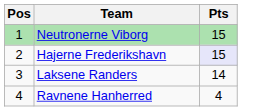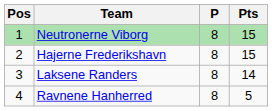 <table class="wikitable" style="font-size: 100%">
 <tr>
 <th width=20>Pos</th>
 <th width=200>Team</th>
+<th width=30>P</th>
 <th width=40>Pts</th>
 </tr>
 <tr align=center style="background:#ACE1AF;">
 <td>1</td>
 <td align="left"><a href='#'>Neutronerne Viborg</a></td>
+<td>8</td>
 <td>15</td>
 </tr>
 <tr align=center>
 <td>2</td>
 <td align="left"><a href='#'>Hajerne Frederikshavn</a></td>
-<td style="background: lavender;">15</td>
+<td>8</td>
+<td>15</td>
 </tr>
 <tr align=center>
 <td>3</td>
 <td align="left"><a href='#'>Laksene Randers</a></td>
+<td>8</td>
 <td>14</td>
 </tr>
 <tr align=center>
 <td>4</td>
 <td align="left"><a href='#'>Ravnene Hanherred</a></td>
-<td>4</td>
+<td>8</td>
+<td>5</td>
 </tr>
 </table>
